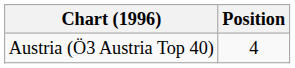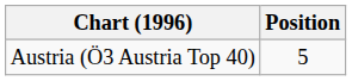 <table class="wikitable">
 <tr>
 <th>Chart (1996)</th>
 <th>Position</th>
 </tr>
 <tr>
 <td>Austria (Ö3 Austria Top 40)</td>
-<td align="center">4</td>
+<td align="center">5</td>
 </tr>
 </table>
